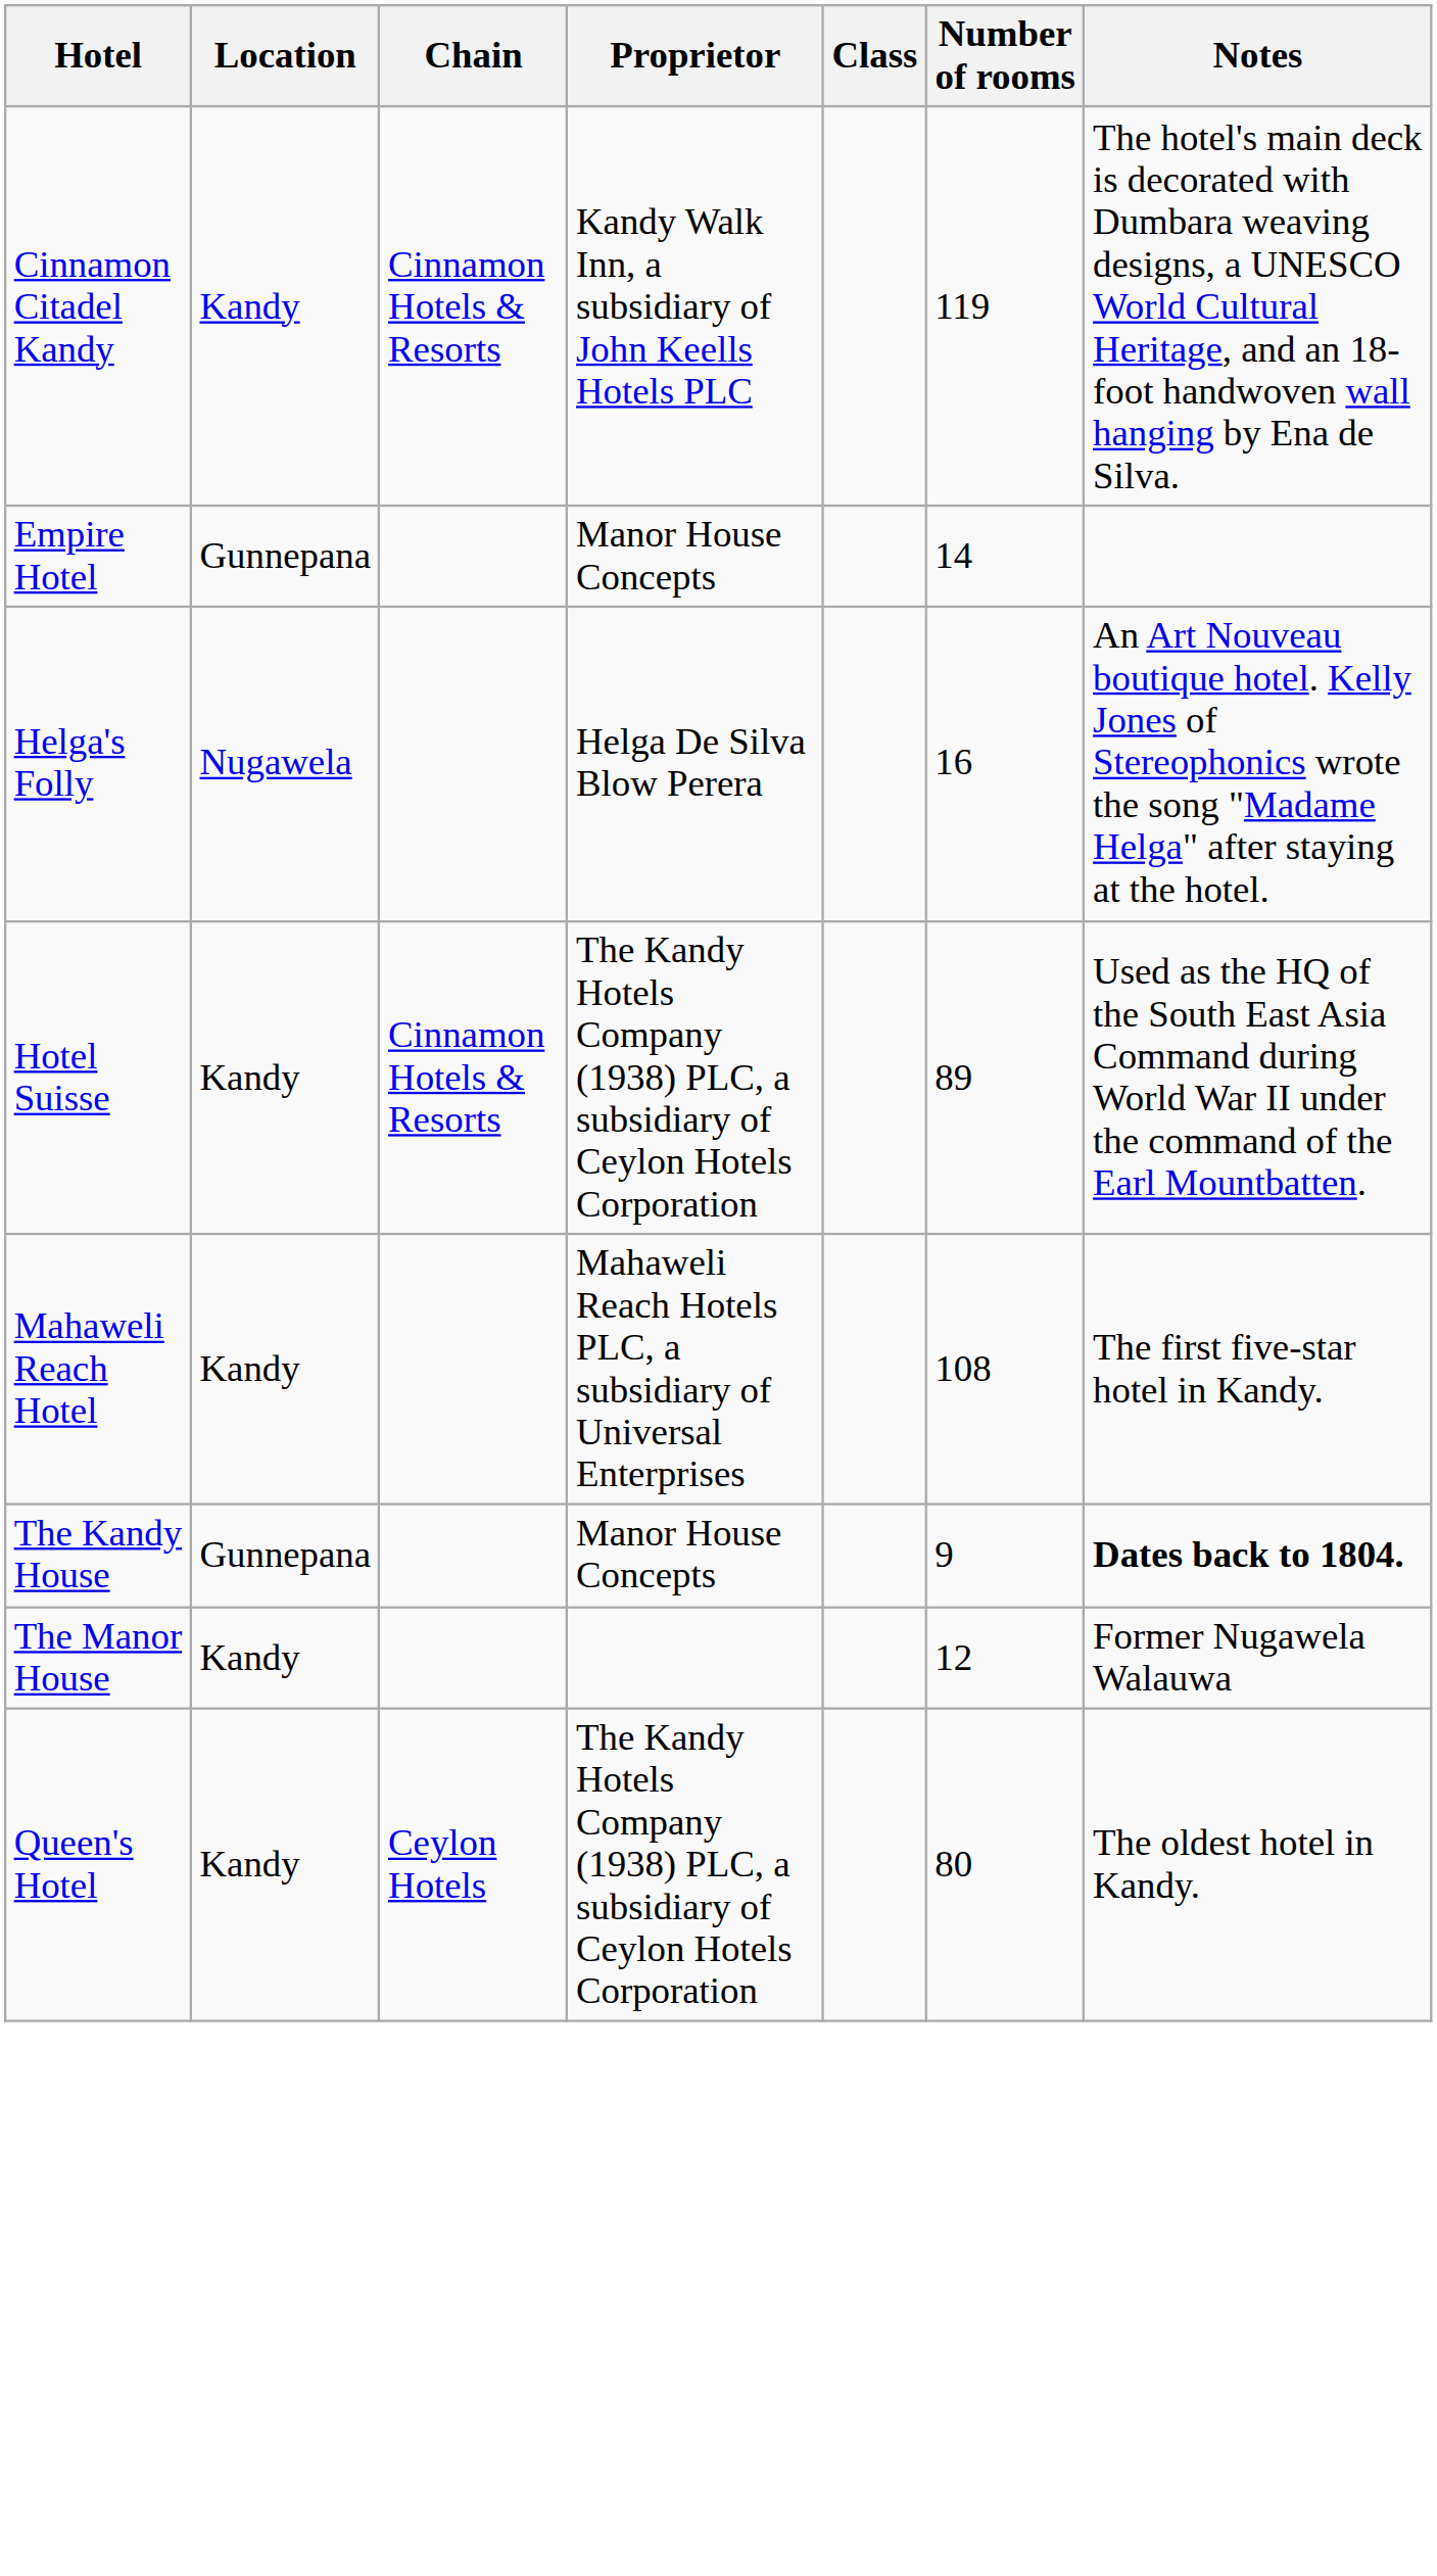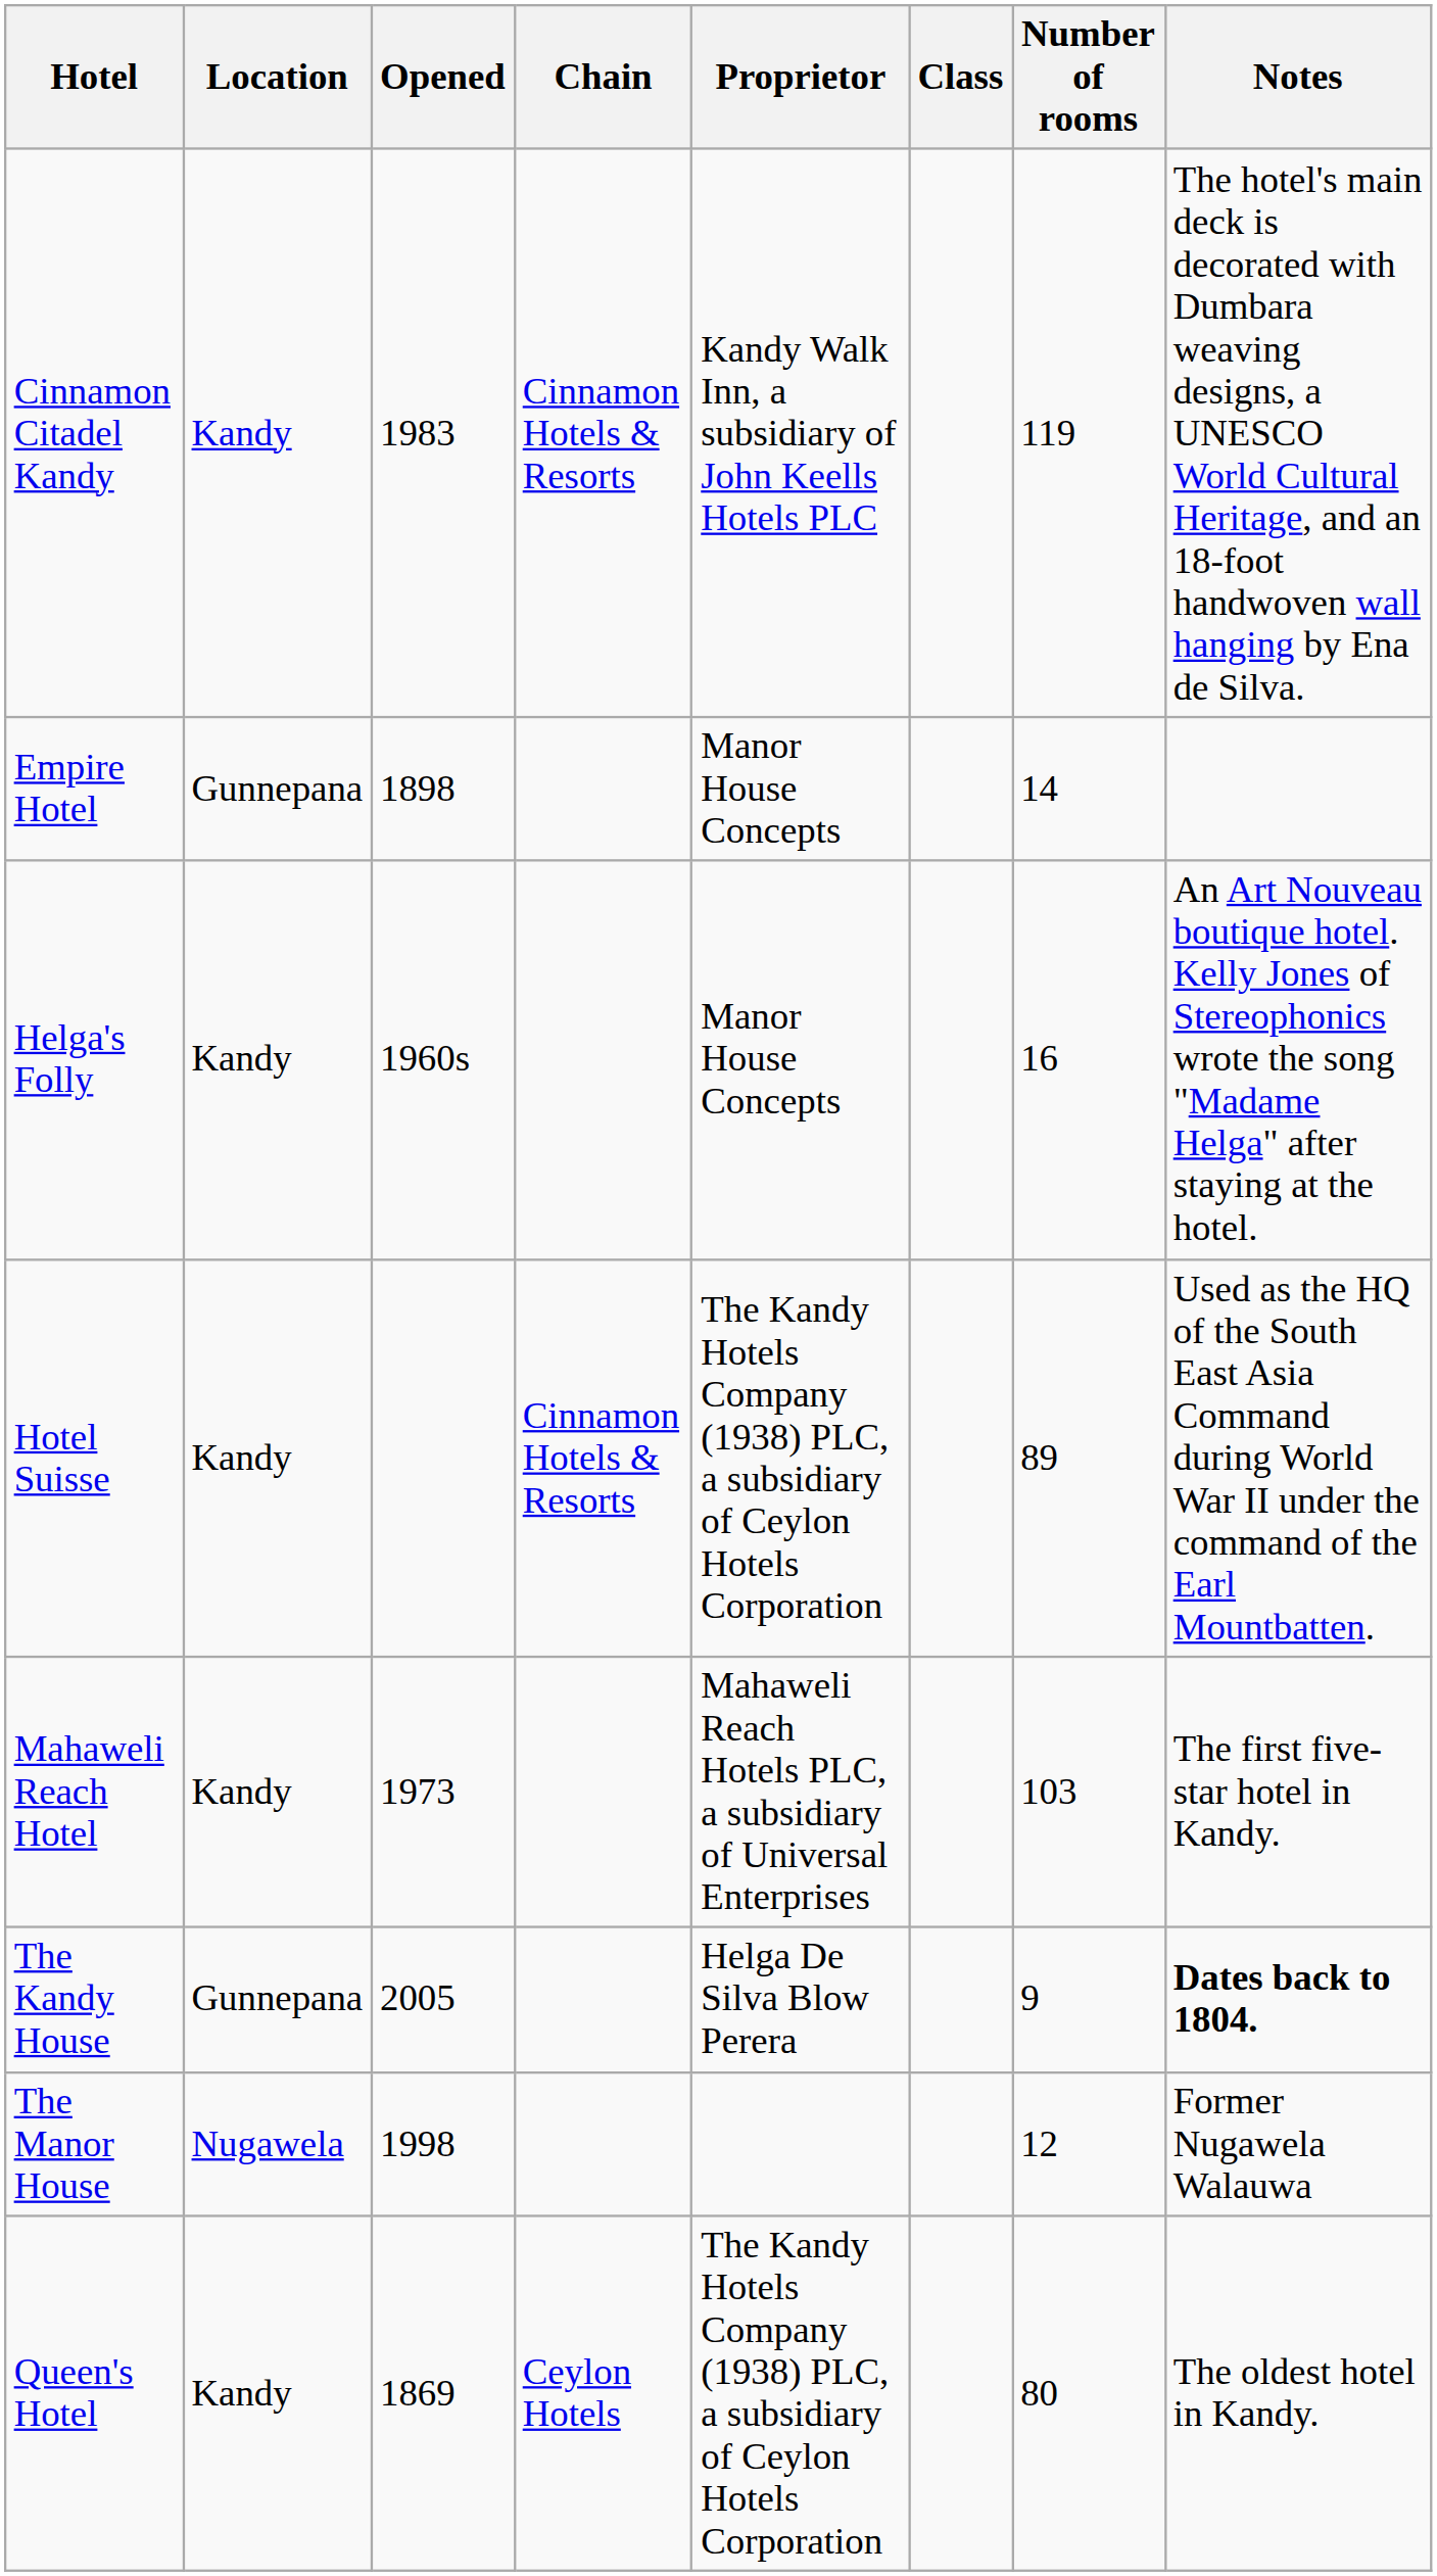 <table class="wikitable sortable">
 <tr>
 <th>Hotel</th>
 <th>Location</th>
+<th>Opened</th>
 <th>Chain</th>
 <th>Proprietor</th>
 <th>Class</th>
 <th>Number of rooms</th>
 <th class="unsortable">Notes</th>
 </tr>
 <tr>
 <td><a href='#'>Cinnamon Citadel Kandy</a></td>
 <td><a href='#'>Kandy</a></td>
+<td>1983</td>
 <td><a href='#'>Cinnamon Hotels & Resorts</a></td>
 <td>Kandy Walk Inn, a subsidiary of <a href='#'>John Keells Hotels PLC</a></td>
 <td></td>
 <td>119</td>
 <td>The hotel's main deck is decorated with Dumbara weaving designs, a UNESCO <a href='#'>World Cultural Heritage</a>, and an 18-foot handwoven <a href='#'>wall hanging</a> by Ena de Silva.</td>
 </tr>
 <tr>
 <td><a href='#'>Empire Hotel</a><br></td>
 <td>Gunnepana</td>
+<td>1898</td>
 <td></td>
 <td>Manor House Concepts</td>
 <td></td>
 <td>14</td>
 <td></td>
 </tr>
 <tr>
 <td><a href='#'>Helga's Folly</a><br></td>
-<td><a href='#'>Nugawela</a></td>
+<td>Kandy</td>
+<td>1960s</td>
 <td></td>
-<td>Helga De Silva Blow Perera</td>
+<td>Manor House Concepts</td>
 <td></td>
 <td>16</td>
 <td>An <a href='#'>Art Nouveau</a> <a href='#'>boutique hotel</a>. <a href='#'>Kelly Jones</a> of <a href='#'>Stereophonics</a> wrote the song "<a href='#'>Madame Helga</a>" after staying at the hotel.</td>
 </tr>
 <tr>
 <td><a href='#'>Hotel Suisse</a><br></td>
 <td>Kandy</td>
+<td></td>
 <td><a href='#'>Cinnamon Hotels & Resorts</a></td>
 <td>The Kandy Hotels Company (1938) PLC, a subsidiary of Ceylon Hotels Corporation</td>
 <td></td>
 <td>89</td>
 <td>Used as the HQ of the South East Asia Command during World War II under the command of the <a href='#'>Earl Mountbatten</a>.</td>
 </tr>
 <tr>
 <td><a href='#'>Mahaweli Reach Hotel</a></td>
 <td>Kandy</td>
+<td>1973</td>
 <td></td>
 <td>Mahaweli Reach Hotels PLC, a subsidiary of Universal Enterprises</td>
 <td></td>
-<td>108</td>
+<td>103</td>
 <td>The first five-star hotel in Kandy.</td>
 </tr>
 <tr>
 <td><a href='#'>The Kandy House</a></td>
 <td>Gunnepana</td>
+<td>2005</td>
 <td></td>
-<td>Manor House Concepts</td>
+<td>Helga De Silva Blow Perera</td>
 <td></td>
 <td>9</td>
 <td><strong>Dates back to 1804.</strong></td>
 </tr>
 <tr>
 <td><a href='#'>The Manor House</a></td>
-<td>Kandy</td>
+<td><a href='#'>Nugawela</a></td>
+<td>1998</td>
 <td></td>
 <td></td>
 <td></td>
 <td>12</td>
 <td>Former Nugawela Walauwa</td>
 </tr>
 <tr>
 <td><a href='#'>Queen's Hotel</a><br></td>
 <td>Kandy</td>
+<td>1869</td>
 <td><a href='#'>Ceylon Hotels</a></td>
 <td>The Kandy Hotels Company (1938) PLC, a subsidiary of Ceylon Hotels Corporation</td>
 <td></td>
 <td>80</td>
 <td>The oldest hotel in Kandy.</td>
 </tr>
 </table>
